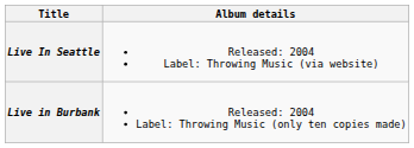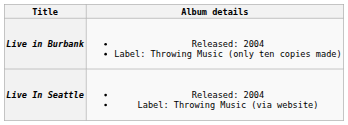 <table class="wikitable plainrowheaders" style="text-align:center;">
 <tr>
 <th>Title</th>
 <th>Album details</th>
 </tr>
 <tr>
+<th scope="row"><em>Live in Burbank</em></th>
+<td><br><ul><li>Released: 2004</li><li>Label: Throwing Music (only ten copies made)</li></ul></td>
+</tr>
+<tr>
 <th scope="row"><em>Live In Seattle</em></th>
 <td><br><ul><li>Released: 2004</li><li>Label: Throwing Music (via website)</li></ul></td>
 </tr>
-<tr>
-<th scope="row"><em>Live in Burbank</em></th>
-<td><br><ul><li>Released: 2004</li><li>Label: Throwing Music (only ten copies made)</li></ul></td>
-</tr>
 </table>
